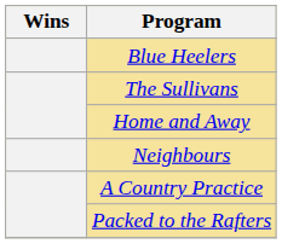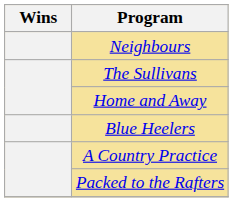 <table class="wikitable plainrowheaders" rowspan=2 style="text-align: center; background: #f6e39c">
 <tr>
 <th scope="col" style="width:55px;">Wins</th>
 <th scope="col">Program</th>
 </tr>
 <tr>
 <th scope="row"></th>
-<td><em><a href='#'>Blue Heelers</a></em></td>
+<td><em><a href='#'>Neighbours</a></em></td>
 </tr>
 <tr>
 <th scope="row" rowspan="2"></th>
 <td><em><a href='#'>The Sullivans</a></em></td>
 </tr>
 <tr>
 <td><em><a href='#'>Home and Away</a></em></td>
 </tr>
 <tr>
 <th scope="row"></th>
-<td><em><a href='#'>Neighbours</a></em></td>
+<td><em><a href='#'>Blue Heelers</a></em></td>
 </tr>
 <tr>
 <th scope="row" rowspan="2"></th>
 <td><em><a href='#'>A Country Practice</a></em></td>
 </tr>
 <tr>
 <td><em><a href='#'>Packed to the Rafters</a></em></td>
 </tr>
 <tr>
 </tr>
 </table>
